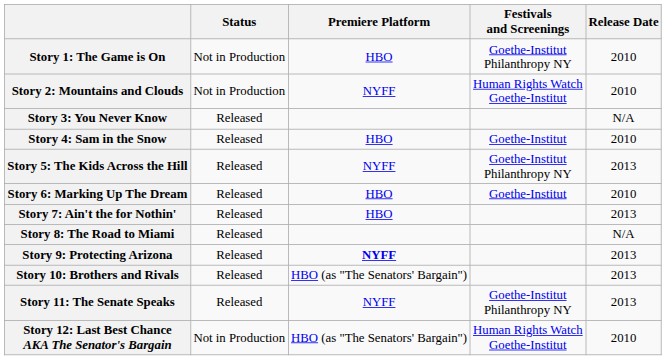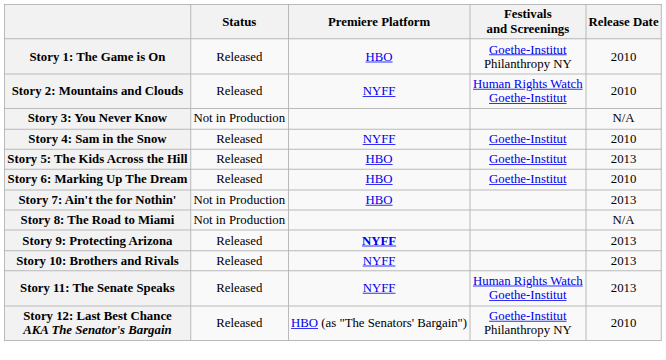 <table class="wikitable" style="text-align:center;">
 <tr>
 <th></th>
 <th>Status</th>
 <th>Premiere Platform</th>
 <th>Festivals<br>and Screenings</th>
 <th>Release Date</th>
 </tr>
 <tr>
 <th>Story 1: The Game is On</th>
-<td>Not in Production</td>
+<td>Released</td>
 <td><a href='#'>HBO</a></td>
 <td><a href='#'>Goethe-Institut</a><br>Philanthropy NY</td>
 <td>2010</td>
 </tr>
 <tr>
 <th>Story 2: Mountains and Clouds</th>
-<td>Not in Production</td>
+<td>Released</td>
 <td><a href='#'> NYFF</a></td>
 <td><a href='#'>Human Rights Watch</a><br><a href='#'>Goethe-Institut</a></td>
 <td>2010</td>
 </tr>
 <tr>
 <th>Story 3: You Never Know</th>
-<td>Released</td>
+<td>Not in Production</td>
 <td></td>
 <td></td>
 <td>N/A</td>
 </tr>
 <tr>
 <th>Story 4: Sam in the Snow</th>
 <td>Released</td>
-<td><a href='#'>HBO</a></td>
+<td><a href='#'> NYFF</a></td>
 <td><a href='#'>Goethe-Institut</a></td>
 <td>2010</td>
 </tr>
 <tr>
 <th>Story 5: The Kids Across the Hill</th>
 <td>Released</td>
-<td><a href='#'> NYFF</a></td>
-<td><a href='#'>Goethe-Institut</a><br>Philanthropy NY</td>
+<td><a href='#'>HBO</a></td>
+<td><a href='#'>Goethe-Institut</a></td>
 <td>2013</td>
 </tr>
 <tr>
 <th>Story 6: Marking Up The Dream</th>
 <td>Released</td>
 <td><a href='#'>HBO</a></td>
 <td><a href='#'>Goethe-Institut</a></td>
 <td>2010</td>
 </tr>
 <tr>
 <th>Story 7: Ain't the for Nothin'</th>
-<td>Released</td>
+<td>Not in Production</td>
 <td><a href='#'>HBO</a></td>
 <td></td>
 <td>2013</td>
 </tr>
 <tr>
 <th>Story 8: The Road to Miami</th>
-<td>Released</td>
+<td>Not in Production</td>
 <td></td>
 <td></td>
 <td>N/A</td>
 </tr>
 <tr>
 <th>Story 9: Protecting Arizona</th>
 <td>Released</td>
 <td><strong><a href='#'> NYFF</a></strong></td>
 <td></td>
 <td>2013</td>
 </tr>
 <tr>
 <th>Story 10: Brothers and Rivals</th>
 <td>Released</td>
-<td><a href='#'>HBO</a> (as "The Senators' Bargain")</td>
+<td><a href='#'> NYFF</a></td>
 <td></td>
 <td>2013</td>
 </tr>
 <tr>
 <th>Story 11: The Senate Speaks</th>
 <td>Released</td>
 <td><a href='#'> NYFF</a></td>
-<td><a href='#'>Goethe-Institut</a><br>Philanthropy NY</td>
+<td><a href='#'>Human Rights Watch</a><br><a href='#'>Goethe-Institut</a></td>
 <td>2013</td>
 </tr>
 <tr>
 <th>Story 12: Last Best Chance<br><em>AKA The Senator's Bargain</em></th>
-<td>Not in Production</td>
+<td>Released</td>
 <td><a href='#'>HBO</a> (as "The Senators' Bargain")</td>
-<td><a href='#'>Human Rights Watch</a><br><a href='#'>Goethe-Institut</a></td>
+<td><a href='#'>Goethe-Institut</a><br>Philanthropy NY</td>
 <td>2010</td>
 </tr>
 </table>
